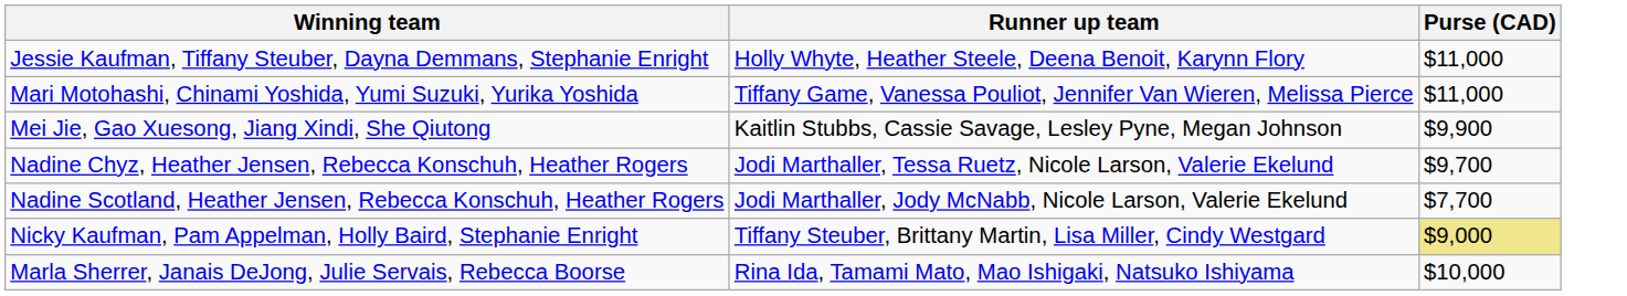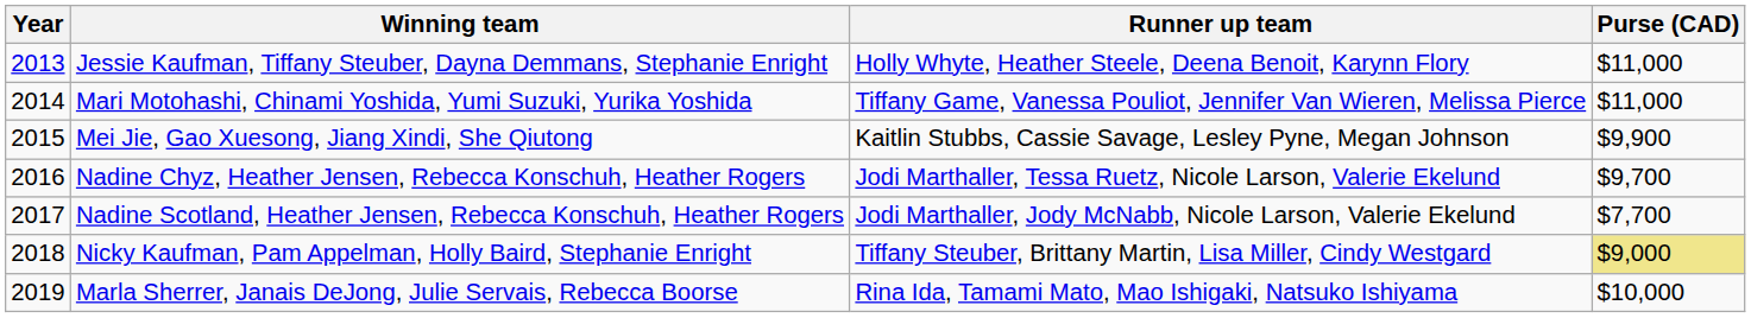 <table class="wikitable">
 <tr>
+<th scope="col">Year</th>
 <th scope="col">Winning team</th>
 <th scope="col">Runner up team</th>
 <th scope="col">Purse (CAD)</th>
 </tr>
 <tr>
+<td><a href='#'>2013</a></td>
 <td> <a href='#'>Jessie Kaufman</a>, <a href='#'>Tiffany Steuber</a>, <a href='#'>Dayna Demmans</a>, <a href='#'>Stephanie Enright</a></td>
 <td> <a href='#'>Holly Whyte</a>, <a href='#'>Heather Steele</a>, <a href='#'>Deena Benoit</a>, <a href='#'>Karynn Flory</a></td>
 <td>$11,000</td>
 </tr>
 <tr>
+<td>2014</td>
 <td> <a href='#'>Mari Motohashi</a>, <a href='#'>Chinami Yoshida</a>, <a href='#'>Yumi Suzuki</a>, <a href='#'>Yurika Yoshida</a></td>
 <td> <a href='#'>Tiffany Game</a>, <a href='#'>Vanessa Pouliot</a>, <a href='#'>Jennifer Van Wieren</a>, <a href='#'>Melissa Pierce</a></td>
 <td>$11,000</td>
 </tr>
 <tr>
+<td>2015</td>
 <td> <a href='#'>Mei Jie</a>, <a href='#'>Gao Xuesong</a>, <a href='#'>Jiang Xindi</a>, <a href='#'>She Qiutong</a></td>
 <td> Kaitlin Stubbs, Cassie Savage, Lesley Pyne, Megan Johnson</td>
 <td>$9,900</td>
 </tr>
 <tr>
+<td>2016</td>
 <td> <a href='#'>Nadine Chyz</a>, <a href='#'>Heather Jensen</a>, <a href='#'>Rebecca Konschuh</a>, <a href='#'>Heather Rogers</a></td>
 <td> <a href='#'>Jodi Marthaller</a>, <a href='#'>Tessa Ruetz</a>, Nicole Larson, <a href='#'>Valerie Ekelund</a></td>
 <td>$9,700</td>
 </tr>
 <tr>
+<td>2017</td>
 <td> <a href='#'>Nadine Scotland</a>, <a href='#'>Heather Jensen</a>, <a href='#'>Rebecca Konschuh</a>, <a href='#'>Heather Rogers</a></td>
 <td> <a href='#'>Jodi Marthaller</a>, <a href='#'>Jody McNabb</a>, Nicole Larson, Valerie Ekelund</td>
 <td>$7,700</td>
 </tr>
 <tr>
+<td>2018</td>
 <td> <a href='#'>Nicky Kaufman</a>, <a href='#'>Pam Appelman</a>, <a href='#'>Holly Baird</a>, <a href='#'>Stephanie Enright</a></td>
 <td> <a href='#'>Tiffany Steuber</a>, Brittany Martin, <a href='#'>Lisa Miller</a>, <a href='#'>Cindy Westgard</a></td>
 <td style="background: khaki;">$9,000</td>
 </tr>
 <tr>
+<td>2019</td>
 <td> <a href='#'>Marla Sherrer</a>, <a href='#'>Janais DeJong</a>, <a href='#'>Julie Servais</a>, <a href='#'>Rebecca Boorse</a></td>
 <td> <a href='#'>Rina Ida</a>, <a href='#'>Tamami Mato</a>, <a href='#'>Mao Ishigaki</a>, <a href='#'>Natsuko Ishiyama</a></td>
 <td>$10,000</td>
 </tr>
 </table>
